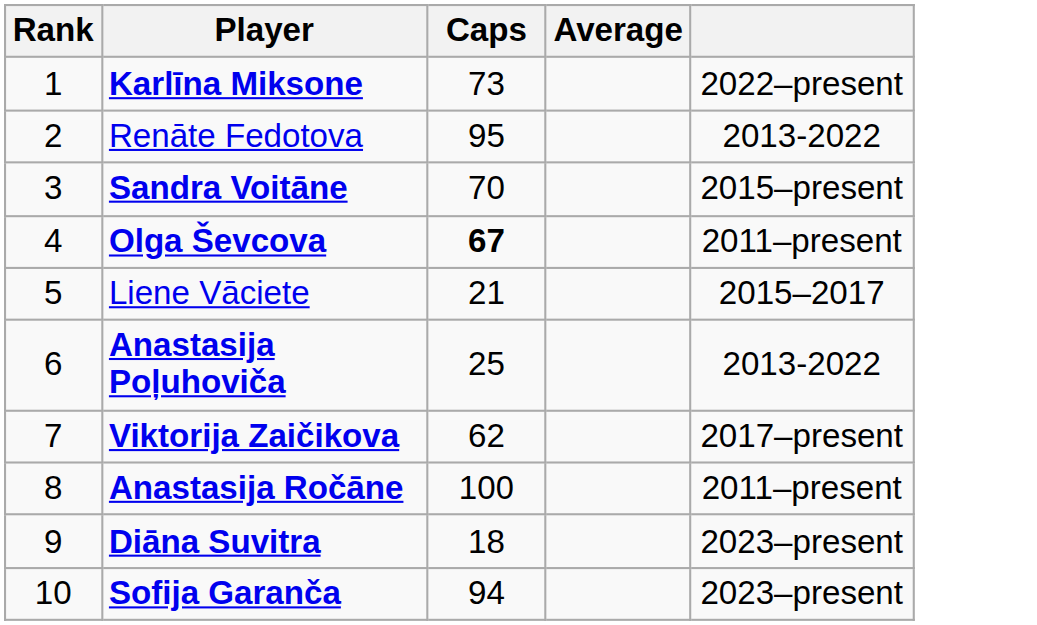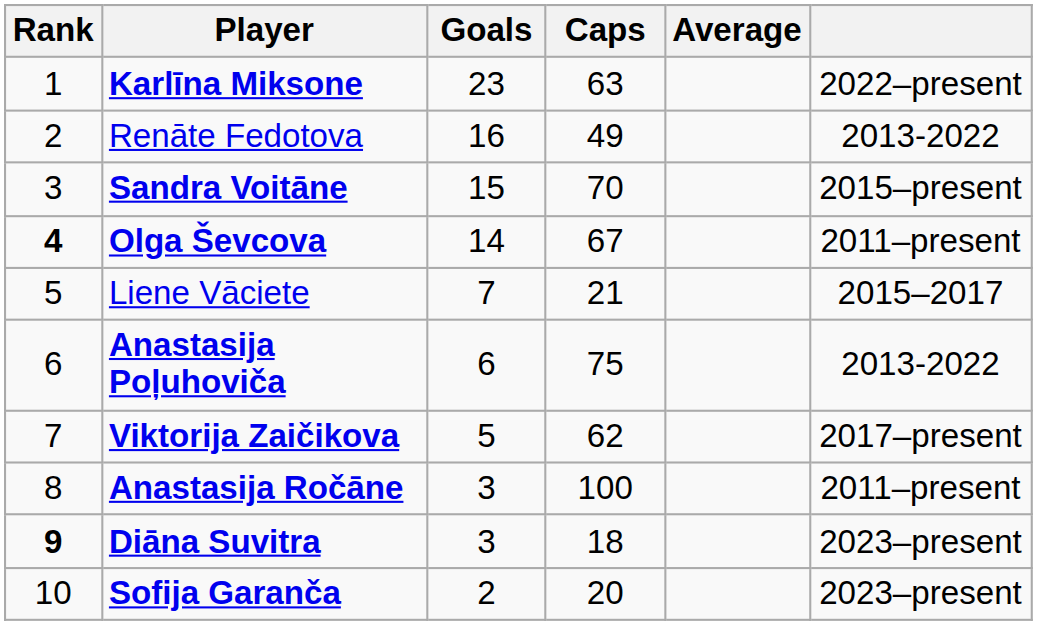 <table class="wikitable sortable" style="text-align:center">
 <tr>
 <th style="width:30px;">Rank</th>
 <th style="width:150px;">Player</th>
+<th style="width:50px;">Goals</th>
 <th style="width:50px;">Caps</th>
 <th style="width:50px;">Average</th>
 <th style="width:100px;"></th>
 </tr>
 <tr>
 <td>1</td>
 <td style="text-align:left"><strong><a href='#'>Karlīna Miksone</a></strong></td>
-<td>73</td>
+<td>23</td>
+<td>63</td>
 <td></td>
 <td>2022–present</td>
 </tr>
 <tr>
 <td>2</td>
 <td style="text-align:left"><a href='#'>Renāte Fedotova</a></td>
-<td>95</td>
+<td>16</td>
+<td>49</td>
 <td></td>
 <td>2013-2022</td>
 </tr>
 <tr>
 <td>3</td>
 <td style="text-align:left"><strong><a href='#'>Sandra Voitāne</a></strong></td>
+<td>15</td>
 <td>70</td>
 <td></td>
 <td>2015–present</td>
 </tr>
 <tr>
-<td>4</td>
+<td><strong>4</strong></td>
 <td style="text-align:left"><strong><a href='#'>Olga Ševcova</a></strong></td>
-<td><strong>67</strong></td>
+<td>14</td>
+<td>67</td>
 <td></td>
 <td>2011–present</td>
 </tr>
 <tr>
 <td>5</td>
 <td style="text-align:left"><a href='#'>Liene Vāciete</a></td>
+<td>7</td>
 <td>21</td>
 <td></td>
 <td>2015–2017</td>
 </tr>
 <tr>
 <td>6</td>
 <td style="text-align:left"><strong><a href='#'>Anastasija Poļuhoviča</a></strong></td>
-<td>25</td>
+<td>6</td>
+<td>75</td>
 <td></td>
 <td>2013-2022</td>
 </tr>
 <tr>
 <td>7</td>
 <td style="text-align:left"><strong><a href='#'>Viktorija Zaičikova</a></strong></td>
+<td>5</td>
 <td>62</td>
 <td></td>
 <td>2017–present</td>
 </tr>
 <tr>
 <td>8</td>
 <td style="text-align:left"><strong><a href='#'>Anastasija Ročāne</a></strong></td>
+<td>3</td>
 <td>100</td>
 <td></td>
 <td>2011–present</td>
 </tr>
 <tr>
-<td>9</td>
+<td><strong>9</strong></td>
 <td style="text-align:left"><strong><a href='#'>Diāna Suvitra</a></strong></td>
+<td>3</td>
 <td>18</td>
 <td></td>
 <td>2023–present</td>
 </tr>
 <tr>
 <td>10</td>
 <td style="text-align:left"><strong><a href='#'>Sofija Garanča</a></strong></td>
-<td>94</td>
+<td>2</td>
+<td>20</td>
 <td></td>
 <td>2023–present</td>
 </tr>
 </table>
